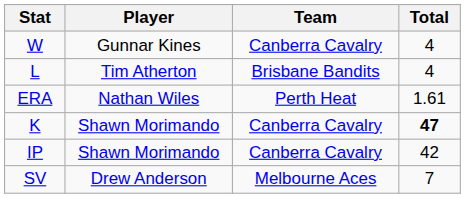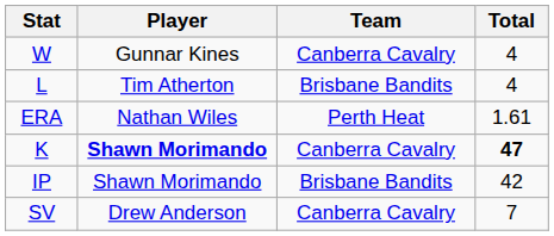 <table class="wikitable" style="text-align:center;">
 <tr>
 <th scope="col" width=50>Stat</th>
 <th scope="col" width=150>Player</th>
 <th scope="col" width=150>Team</th>
 <th scope="col" width=50>Total</th>
 </tr>
 <tr>
 <td><a href='#'>W</a></td>
 <td>Gunnar Kines</td>
 <td><a href='#'>Canberra Cavalry</a></td>
 <td>4</td>
 </tr>
 <tr>
 <td><a href='#'>L</a></td>
 <td><a href='#'>Tim Atherton</a></td>
 <td><a href='#'>Brisbane Bandits</a></td>
 <td>4</td>
 </tr>
 <tr>
 <td><a href='#'>ERA</a></td>
 <td><a href='#'>Nathan Wiles</a></td>
 <td><a href='#'>Perth Heat</a></td>
 <td>1.61</td>
 </tr>
 <tr>
 <td><a href='#'>K</a></td>
-<td><a href='#'>Shawn Morimando</a></td>
+<td><strong><a href='#'>Shawn Morimando</a></strong></td>
 <td><a href='#'>Canberra Cavalry</a></td>
 <td><strong>47</strong></td>
 </tr>
 <tr>
 <td><a href='#'>IP</a></td>
 <td><a href='#'>Shawn Morimando</a></td>
-<td><a href='#'>Canberra Cavalry</a></td>
+<td><a href='#'>Brisbane Bandits</a></td>
 <td>42</td>
 </tr>
 <tr>
 <td><a href='#'>SV</a></td>
 <td><a href='#'>Drew Anderson</a></td>
-<td><a href='#'>Melbourne Aces</a></td>
+<td><a href='#'>Canberra Cavalry</a></td>
 <td>7</td>
 </tr>
 </table>
